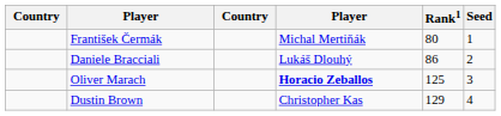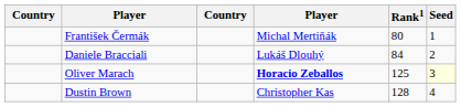 <table class="sortable wikitable">
 <tr>
 <th width="70">Country</th>
 <th width="175">Player</th>
 <th width="70">Country</th>
 <th width="175">Player</th>
 <th>Rank<sup>1</sup></th>
 <th>Seed</th>
 </tr>
 <tr>
 <td></td>
 <td><a href='#'>František Čermák</a></td>
 <td></td>
 <td><a href='#'>Michal Mertiňák</a></td>
 <td>80</td>
 <td>1</td>
 </tr>
 <tr>
 <td></td>
 <td><a href='#'>Daniele Bracciali</a></td>
 <td></td>
 <td><a href='#'>Lukáš Dlouhý</a></td>
-<td>86</td>
+<td>84</td>
 <td>2</td>
 </tr>
 <tr>
 <td></td>
 <td><a href='#'>Oliver Marach</a></td>
 <td></td>
 <td><strong><a href='#'>Horacio Zeballos</a></strong></td>
 <td>125</td>
-<td>3</td>
+<td style="background: lightyellow;">3</td>
 </tr>
 <tr>
 <td></td>
 <td><a href='#'>Dustin Brown</a></td>
 <td></td>
 <td><a href='#'>Christopher Kas</a></td>
-<td>129</td>
+<td>128</td>
 <td>4</td>
 </tr>
 </table>
